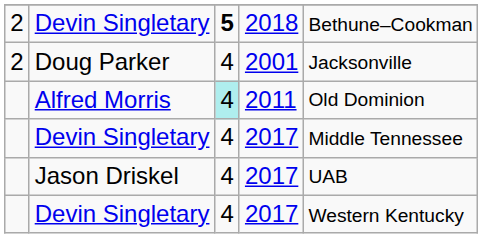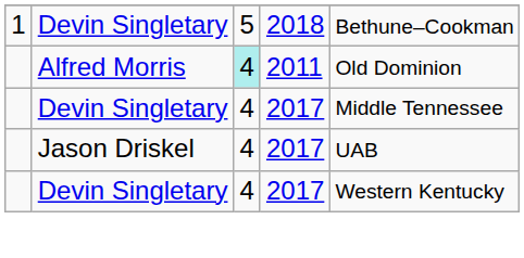 <table class="wikitable">
 <tr>
 </tr>
 <tr>
-<td>2</td>
+<td>1</td>
 <td><a href='#'>Devin Singletary</a></td>
-<td><strong>5</strong></td>
+<td>5</td>
 <td><a href='#'>2018</a></td>
 <td style="font-size:80%;">Bethune–Cookman</td>
-</tr>
-<tr>
-<td>2</td>
-<td>Doug Parker</td>
-<td>4</td>
-<td><a href='#'>2001</a></td>
-<td style="font-size:80%;">Jacksonville</td>
 </tr>
 <tr>
 <td></td>
 <td><a href='#'>Alfred Morris</a></td>
 <td style="background: paleturquoise;">4</td>
 <td><a href='#'>2011</a></td>
 <td style="font-size:80%;">Old Dominion</td>
 </tr>
 <tr>
 <td></td>
 <td><a href='#'>Devin Singletary</a></td>
 <td>4</td>
 <td><a href='#'>2017</a></td>
 <td style="font-size:80%;">Middle Tennessee</td>
 </tr>
 <tr>
 <td></td>
 <td>Jason Driskel</td>
 <td>4</td>
 <td><a href='#'>2017</a></td>
 <td style="font-size:80%;">UAB</td>
 </tr>
 <tr>
 <td></td>
 <td><a href='#'>Devin Singletary</a></td>
 <td>4</td>
 <td><a href='#'>2017</a></td>
 <td style="font-size:80%;">Western Kentucky</td>
 </tr>
 </table>
